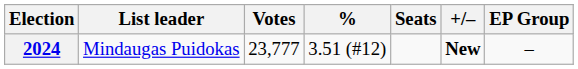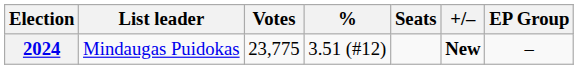 <table class=wikitable style="text-align: center;">
 <tr>
 <th>Election</th>
 <th>List leader</th>
 <th>Votes</th>
 <th>%</th>
 <th>Seats</th>
 <th>+/–</th>
 <th>EP Group</th>
 </tr>
 <tr>
 <th><a href='#'>2024</a></th>
 <td><a href='#'>Mindaugas Puidokas</a></td>
-<td>23,777</td>
+<td>23,775</td>
 <td>3.51 (#12)</td>
 <td></td>
 <td><strong>New</strong></td>
 <td>–</td>
 </tr>
 </table>
